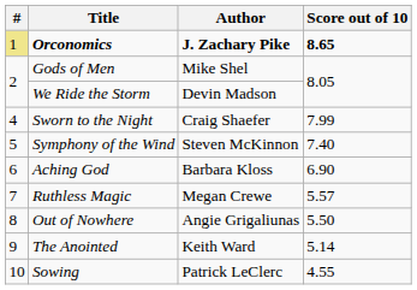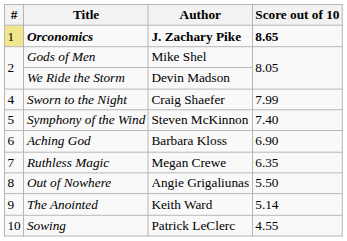 <table class="wikitable">
 <tr>
 <th>#</th>
 <th>Title</th>
 <th>Author</th>
 <th>Score out of 10</th>
 </tr>
 <tr>
 <td style="background: khaki;">1</td>
 <td><strong><em>Orconomics</em></strong></td>
 <td><strong>J. Zachary Pike</strong></td>
 <td><strong>8.65</strong></td>
 </tr>
 <tr>
 <td rowspan=2>2</td>
 <td><em>Gods of Men</em></td>
 <td>Mike Shel</td>
 <td rowspan=2>8.05</td>
 </tr>
 <tr>
 <td><em>We Ride the Storm</em></td>
 <td>Devin Madson</td>
 </tr>
 <tr>
 <td>4</td>
 <td><em>Sworn to the Night</em></td>
 <td>Craig Shaefer</td>
 <td>7.99</td>
 </tr>
 <tr>
 <td>5</td>
 <td><em>Symphony of the Wind</em></td>
 <td>Steven McKinnon</td>
 <td>7.40</td>
 </tr>
 <tr>
 <td>6</td>
 <td><em>Aching God</em></td>
 <td>Barbara Kloss</td>
 <td>6.90</td>
 </tr>
 <tr>
 <td>7</td>
 <td><em>Ruthless Magic</em></td>
 <td>Megan Crewe</td>
-<td>5.57</td>
+<td>6.35</td>
 </tr>
 <tr>
 <td>8</td>
 <td><em>Out of Nowhere</em></td>
 <td>Angie Grigaliunas</td>
 <td>5.50</td>
 </tr>
 <tr>
 <td>9</td>
 <td><em>The Anointed</em></td>
 <td>Keith Ward</td>
 <td>5.14</td>
 </tr>
 <tr>
 <td>10</td>
 <td><em>Sowing</em></td>
 <td>Patrick LeClerc</td>
 <td>4.55</td>
 </tr>
 </table>
